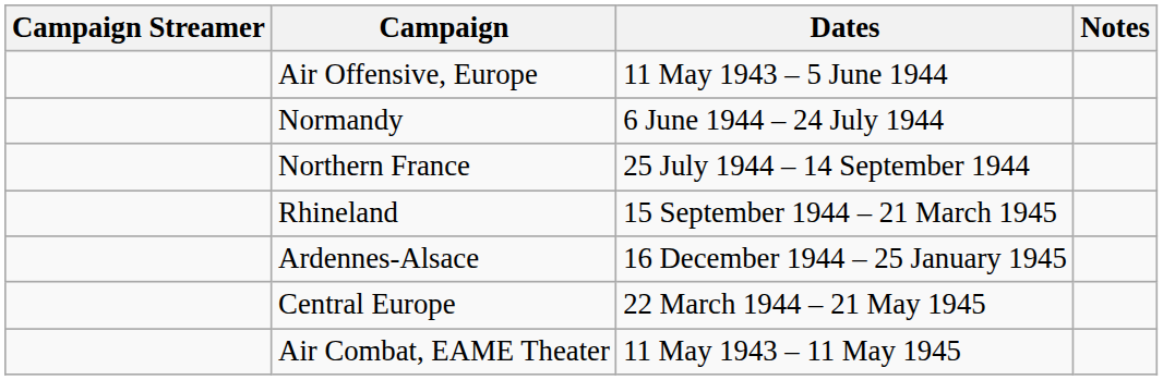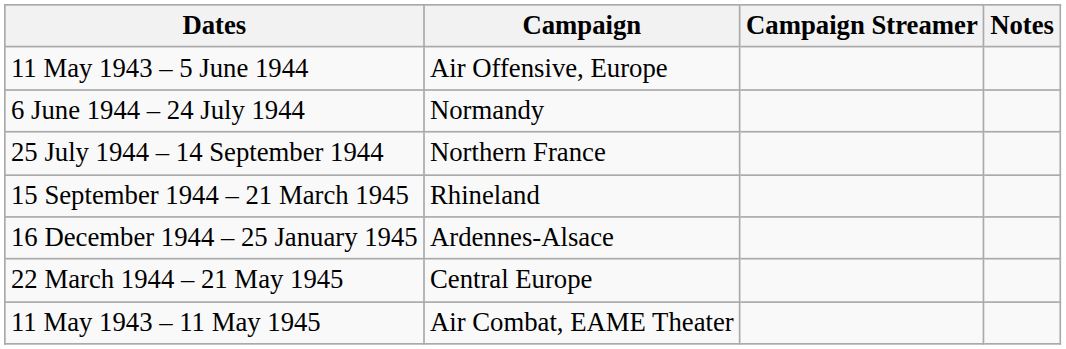 <table class="wikitable">
 <tr style="background:#efefef;">
+<th>Dates</th>
+<th>Campaign</th>
 <th>Campaign Streamer</th>
-<th>Campaign</th>
-<th>Dates</th>
 <th>Notes</th>
 </tr>
 <tr>
+<td>11 May 1943 – 5 June 1944</td>
+<td>Air Offensive, Europe</td>
 <td></td>
-<td>Air Offensive, Europe</td>
-<td>11 May 1943 – 5 June 1944</td>
 <td></td>
 </tr>
 <tr>
+<td>6 June 1944 – 24 July 1944</td>
+<td>Normandy</td>
 <td></td>
-<td>Normandy</td>
-<td>6 June 1944 – 24 July 1944</td>
 <td></td>
 </tr>
 <tr>
+<td>25 July 1944 – 14 September 1944</td>
+<td>Northern France</td>
 <td></td>
-<td>Northern France</td>
-<td>25 July 1944 – 14 September 1944</td>
 <td></td>
 </tr>
 <tr>
+<td>15 September 1944 – 21 March 1945</td>
+<td>Rhineland</td>
 <td></td>
-<td>Rhineland</td>
-<td>15 September 1944 – 21 March 1945</td>
 <td></td>
 </tr>
 <tr>
+<td>16 December 1944 – 25 January 1945</td>
+<td>Ardennes-Alsace</td>
 <td></td>
-<td>Ardennes-Alsace</td>
-<td>16 December 1944 – 25 January 1945</td>
 <td></td>
 </tr>
 <tr>
+<td>22 March 1944 – 21 May 1945</td>
+<td>Central Europe</td>
 <td></td>
-<td>Central Europe</td>
-<td>22 March 1944 – 21 May 1945</td>
 <td></td>
 </tr>
 <tr>
+<td>11 May 1943 – 11 May 1945</td>
+<td>Air Combat, EAME Theater</td>
 <td></td>
-<td>Air Combat, EAME Theater</td>
-<td>11 May 1943 – 11 May 1945</td>
 <td></td>
 </tr>
 </table>
